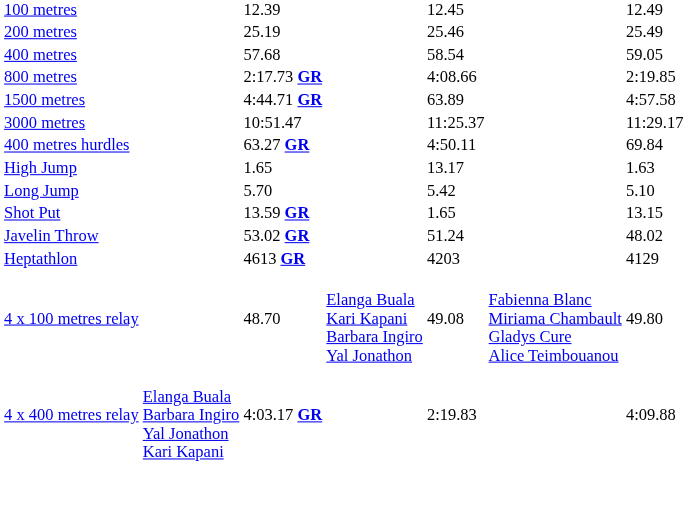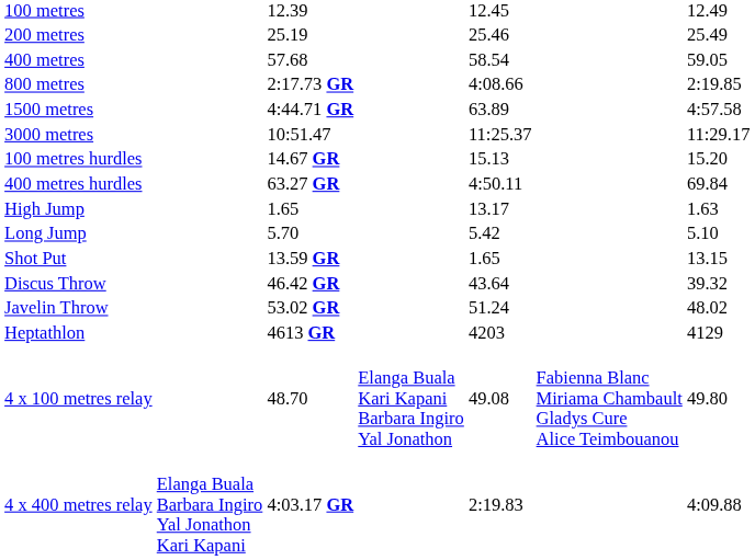 <table>
 <tr>
 <td><a href='#'>100 metres</a></td>
 <td></td>
 <td>12.39</td>
 <td></td>
 <td>12.45</td>
 <td></td>
 <td>12.49</td>
 </tr>
 <tr>
 <td><a href='#'>200 metres</a></td>
 <td></td>
 <td>25.19</td>
 <td></td>
 <td>25.46</td>
 <td></td>
 <td>25.49</td>
 </tr>
 <tr>
 <td><a href='#'>400 metres</a></td>
 <td></td>
 <td>57.68</td>
 <td></td>
 <td>58.54</td>
 <td></td>
 <td>59.05</td>
 </tr>
 <tr>
 <td><a href='#'>800 metres</a></td>
 <td></td>
 <td>2:17.73 <strong><a href='#'>GR</a></strong></td>
 <td></td>
 <td>4:08.66</td>
 <td></td>
 <td>2:19.85</td>
 </tr>
 <tr>
 <td><a href='#'>1500 metres</a></td>
 <td></td>
 <td>4:44.71 <strong><a href='#'>GR</a></strong></td>
 <td></td>
 <td>63.89</td>
 <td></td>
 <td>4:57.58</td>
 </tr>
 <tr>
 <td><a href='#'>3000 metres</a></td>
 <td></td>
 <td>10:51.47</td>
 <td></td>
 <td>11:25.37</td>
 <td></td>
 <td>11:29.17</td>
 </tr>
 <tr>
+<td><a href='#'>100 metres hurdles</a></td>
+<td></td>
+<td>14.67 <strong><a href='#'>GR</a></strong></td>
+<td></td>
+<td>15.13</td>
+<td></td>
+<td>15.20</td>
+</tr>
+<tr>
 <td><a href='#'>400 metres hurdles</a></td>
 <td></td>
 <td>63.27 <strong><a href='#'>GR</a></strong></td>
 <td></td>
 <td>4:50.11</td>
 <td></td>
 <td>69.84</td>
 </tr>
 <tr>
 <td><a href='#'>High Jump</a></td>
 <td></td>
 <td>1.65</td>
 <td></td>
 <td>13.17</td>
 <td></td>
 <td>1.63</td>
 </tr>
 <tr>
 <td><a href='#'>Long Jump</a></td>
 <td></td>
 <td>5.70</td>
 <td></td>
 <td>5.42</td>
 <td></td>
 <td>5.10</td>
 </tr>
 <tr>
 <td><a href='#'>Shot Put</a></td>
 <td></td>
 <td>13.59 <strong><a href='#'>GR</a></strong></td>
 <td></td>
 <td>1.65</td>
 <td></td>
 <td>13.15</td>
+</tr>
+<tr>
+<td><a href='#'>Discus Throw</a></td>
+<td></td>
+<td>46.42 <strong><a href='#'>GR</a></strong></td>
+<td></td>
+<td>43.64</td>
+<td></td>
+<td>39.32</td>
 </tr>
 <tr>
 <td><a href='#'>Javelin Throw</a></td>
 <td></td>
 <td>53.02 <strong><a href='#'>GR</a></strong></td>
 <td></td>
 <td>51.24</td>
 <td></td>
 <td>48.02</td>
 </tr>
 <tr>
 <td><a href='#'>Heptathlon</a></td>
 <td></td>
 <td>4613 <strong><a href='#'>GR</a></strong></td>
 <td></td>
 <td>4203</td>
 <td></td>
 <td>4129</td>
 </tr>
 <tr>
 <td><a href='#'>4 x 100 metres relay</a></td>
 <td></td>
 <td>48.70</td>
 <td> <br> <a href='#'>Elanga Buala</a> <br> <a href='#'>Kari Kapani</a> <br> <a href='#'>Barbara Ingiro</a> <br> <a href='#'>Yal Jonathon</a></td>
 <td>49.08</td>
 <td> <br> <a href='#'>Fabienna Blanc</a> <br> <a href='#'>Miriama Chambault</a> <br> <a href='#'>Gladys Cure</a> <br> <a href='#'>Alice Teimbouanou</a></td>
 <td>49.80</td>
 </tr>
 <tr>
 <td><a href='#'>4 x 400 metres relay</a></td>
 <td> <br> <a href='#'>Elanga Buala</a> <br> <a href='#'>Barbara Ingiro</a> <br> <a href='#'>Yal Jonathon</a> <br> <a href='#'>Kari Kapani</a></td>
 <td>4:03.17 <strong><a href='#'>GR</a></strong></td>
 <td></td>
 <td>2:19.83</td>
 <td></td>
 <td>4:09.88</td>
 </tr>
 </table>
